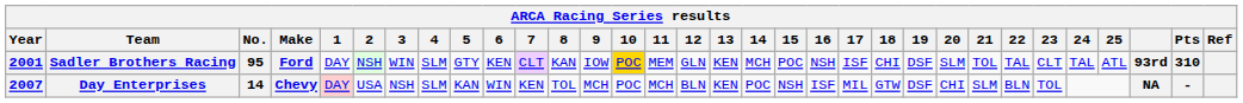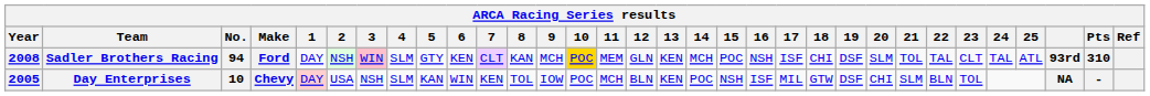 <table class="wikitable" style="text-align:center; font-size:75%">
 <tr>
 <th colspan=45><a href='#'>ARCA Racing Series</a> results</th>
 </tr>
 <tr>
 <th>Year</th>
 <th>Team</th>
 <th>No.</th>
 <th>Make</th>
 <th>1</th>
 <th>2</th>
 <th>3</th>
 <th>4</th>
 <th>5</th>
 <th>6</th>
 <th>7</th>
 <th>8</th>
 <th>9</th>
 <th>10</th>
 <th>11</th>
 <th>12</th>
 <th>13</th>
 <th>14</th>
 <th>15</th>
 <th>16</th>
 <th>17</th>
 <th>18</th>
 <th>19</th>
 <th>20</th>
 <th>21</th>
 <th>22</th>
 <th>23</th>
 <th>24</th>
 <th>25</th>
 <th></th>
 <th>Pts</th>
 <th>Ref</th>
 </tr>
 <tr>
-<th><a href='#'>2001</a></th>
+<th><a href='#'>2008</a></th>
 <th><a href='#'>Sadler Brothers Racing</a></th>
-<th>95</th>
+<th>94</th>
 <th><a href='#'>Ford</a></th>
 <td><a href='#'>DAY</a></td>
 <td style="background:#DFFFDF;"><a href='#'>NSH</a><br></td>
-<td><a href='#'>WIN</a></td>
+<td style="background: pink;"><a href='#'>WIN</a></td>
 <td><a href='#'>SLM</a></td>
 <td><a href='#'>GTY</a></td>
 <td><a href='#'>KEN</a></td>
 <td style="background:#EFCFFF;"><a href='#'>CLT</a><br></td>
 <td><a href='#'>KAN</a></td>
-<td><a href='#'>IOW</a></td>
+<td><a href='#'>MCH</a></td>
 <td style="background: gold;"><a href='#'>POC</a></td>
 <td><a href='#'>MEM</a></td>
 <td><a href='#'>GLN</a></td>
 <td><a href='#'>KEN</a></td>
 <td><a href='#'>MCH</a></td>
 <td><a href='#'>POC</a></td>
 <td><a href='#'>NSH</a></td>
 <td><a href='#'>ISF</a></td>
 <td><a href='#'>CHI</a></td>
 <td><a href='#'>DSF</a></td>
 <td><a href='#'>SLM</a></td>
 <td><a href='#'>TOL</a></td>
 <td><a href='#'>TAL</a></td>
 <td><a href='#'>CLT</a></td>
 <td><a href='#'>TAL</a></td>
 <td><a href='#'>ATL</a></td>
 <th>93rd</th>
 <th>310</th>
 <th></th>
 </tr>
 <tr>
-<th><a href='#'>2007</a></th>
+<th><a href='#'>2005</a></th>
 <th><a href='#'>Day Enterprises</a></th>
-<th>14</th>
+<th>10</th>
 <th><a href='#'>Chevy</a></th>
 <td style="background:#FFCFCF;"><a href='#'>DAY</a><br></td>
 <td><a href='#'>USA</a></td>
 <td><a href='#'>NSH</a></td>
 <td><a href='#'>SLM</a></td>
 <td><a href='#'>KAN</a></td>
 <td><a href='#'>WIN</a></td>
 <td><a href='#'>KEN</a></td>
 <td><a href='#'>TOL</a></td>
-<td><a href='#'>MCH</a></td>
+<td><a href='#'>IOW</a></td>
 <td><a href='#'>POC</a></td>
 <td><a href='#'>MCH</a></td>
 <td><a href='#'>BLN</a></td>
 <td><a href='#'>KEN</a></td>
 <td><a href='#'>POC</a></td>
 <td><a href='#'>NSH</a></td>
 <td><a href='#'>ISF</a></td>
 <td><a href='#'>MIL</a></td>
 <td><a href='#'>GTW</a></td>
 <td><a href='#'>DSF</a></td>
 <td><a href='#'>CHI</a></td>
 <td><a href='#'>SLM</a></td>
 <td><a href='#'>BLN</a></td>
 <td><a href='#'>TOL</a></td>
 <td colspan=2></td>
 <th>NA</th>
 <th>-</th>
 <th></th>
 </tr>
 </table>
